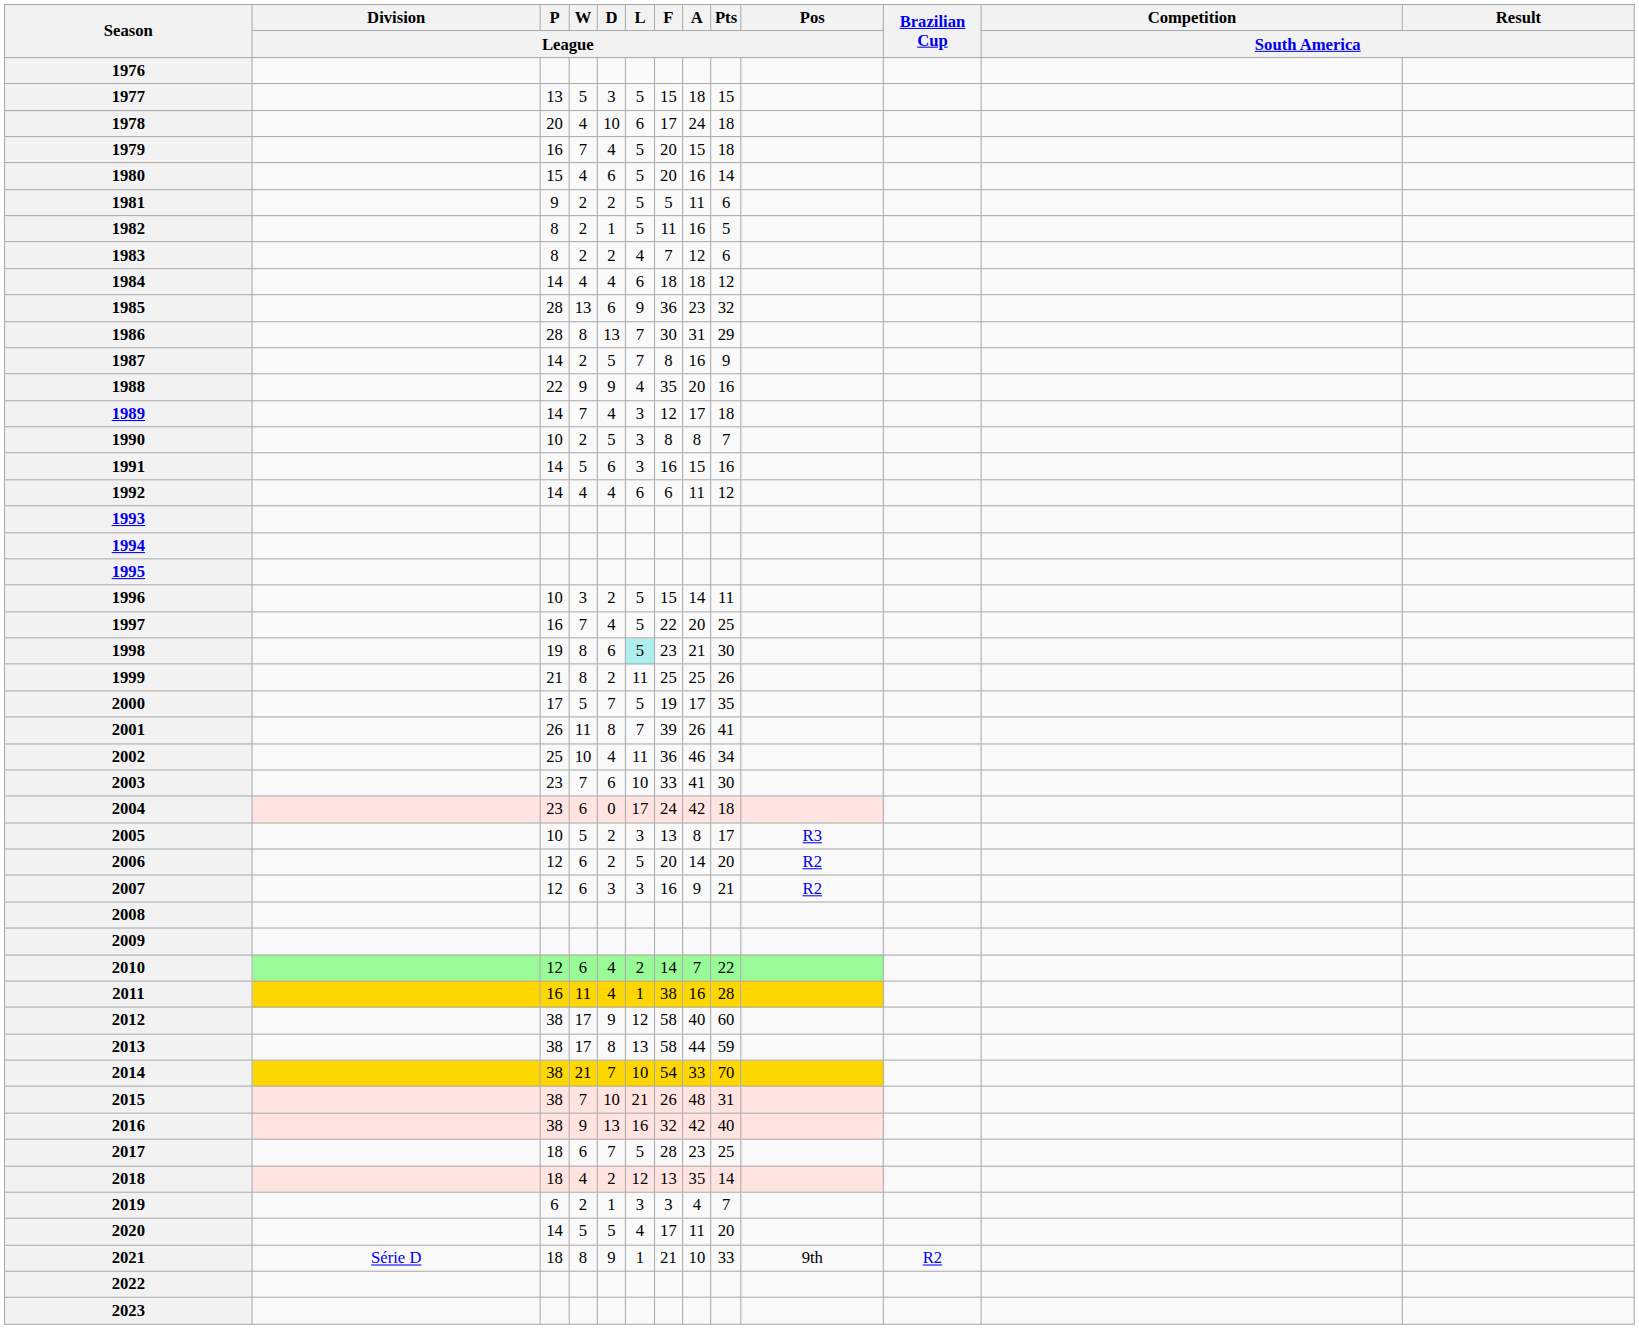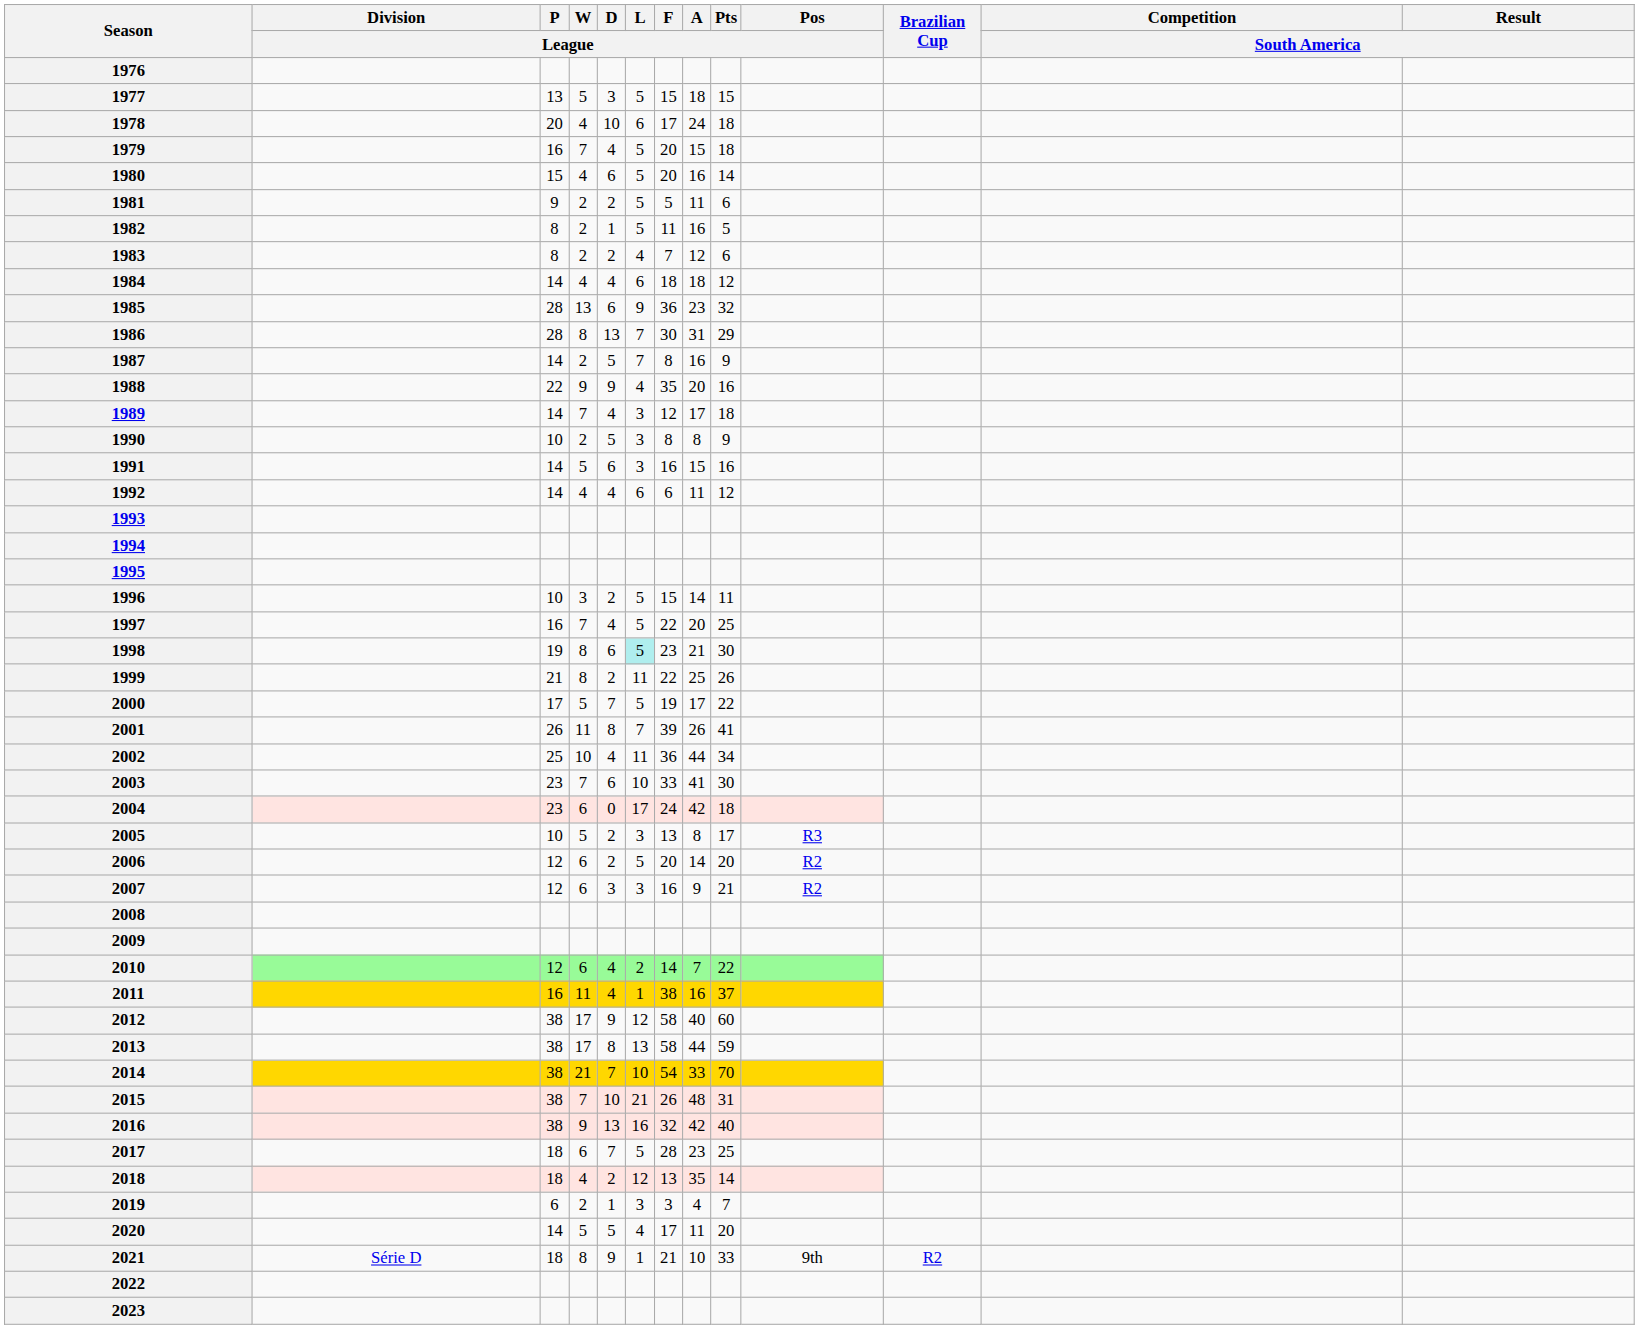 <table class="wikitable sortable" style="text-align: center">
 <tr>
 <th scope="col" rowspan="2" scope="col">Season</th>
 <th scope="col">Division</th>
 <th width="20" scope="col">P</th>
 <th width="20" scope="col">W</th>
 <th width="20" scope="col">D</th>
 <th width="20" scope="col">L</th>
 <th width="20" scope="col">F</th>
 <th width="20" scope="col">A</th>
 <th width="20" scope="col">Pts</th>
 <th scope="col">Pos</th>
 <th rowspan="2" width=6% scope="col" class="unsortable"><a href='#'>Brazilian Cup</a></th>
 <th scope="col">Competition</th>
 <th scope="col">Result</th>
 </tr>
 <tr class="unsortable">
 <th colspan="9" scope="col">League</th>
 <th colspan="2" scope="col"><a href='#'>South America</a></th>
 </tr>
 <tr>
 <th scope="row">1976</th>
 <td></td>
 <td></td>
 <td></td>
 <td></td>
 <td></td>
 <td></td>
 <td></td>
 <td></td>
 <td></td>
 <td></td>
 <td></td>
 <td></td>
 </tr>
 <tr>
 <th scope="row">1977</th>
 <td></td>
 <td>13</td>
 <td>5</td>
 <td>3</td>
 <td>5</td>
 <td>15</td>
 <td>18</td>
 <td>15</td>
 <td></td>
 <td></td>
 <td></td>
 <td></td>
 </tr>
 <tr>
 <th scope="row">1978</th>
 <td></td>
 <td>20</td>
 <td>4</td>
 <td>10</td>
 <td>6</td>
 <td>17</td>
 <td>24</td>
 <td>18</td>
 <td></td>
 <td></td>
 <td></td>
 <td></td>
 </tr>
 <tr>
 <th scope="row">1979</th>
 <td></td>
 <td>16</td>
 <td>7</td>
 <td>4</td>
 <td>5</td>
 <td>20</td>
 <td>15</td>
 <td>18</td>
 <td></td>
 <td></td>
 <td></td>
 <td></td>
 </tr>
 <tr>
 <th scope="row">1980</th>
 <td></td>
 <td>15</td>
 <td>4</td>
 <td>6</td>
 <td>5</td>
 <td>20</td>
 <td>16</td>
 <td>14</td>
 <td></td>
 <td></td>
 <td></td>
 <td></td>
 </tr>
 <tr>
 <th scope="row">1981</th>
 <td></td>
 <td>9</td>
 <td>2</td>
 <td>2</td>
 <td>5</td>
 <td>5</td>
 <td>11</td>
 <td>6</td>
 <td></td>
 <td></td>
 <td></td>
 <td></td>
 </tr>
 <tr>
 <th scope="row">1982</th>
 <td></td>
 <td>8</td>
 <td>2</td>
 <td>1</td>
 <td>5</td>
 <td>11</td>
 <td>16</td>
 <td>5</td>
 <td></td>
 <td></td>
 <td></td>
 <td></td>
 </tr>
 <tr>
 <th scope="row">1983</th>
 <td></td>
 <td>8</td>
 <td>2</td>
 <td>2</td>
 <td>4</td>
 <td>7</td>
 <td>12</td>
 <td>6</td>
 <td></td>
 <td></td>
 <td></td>
 <td></td>
 </tr>
 <tr>
 <th scope="row">1984</th>
 <td></td>
 <td>14</td>
 <td>4</td>
 <td>4</td>
 <td>6</td>
 <td>18</td>
 <td>18</td>
 <td>12</td>
 <td></td>
 <td></td>
 <td></td>
 <td></td>
 </tr>
 <tr>
 <th scope="row">1985</th>
 <td></td>
 <td>28</td>
 <td>13</td>
 <td>6</td>
 <td>9</td>
 <td>36</td>
 <td>23</td>
 <td>32</td>
 <td></td>
 <td></td>
 <td></td>
 <td></td>
 </tr>
 <tr>
 <th scope="row">1986</th>
 <td></td>
 <td>28</td>
 <td>8</td>
 <td>13</td>
 <td>7</td>
 <td>30</td>
 <td>31</td>
 <td>29</td>
 <td></td>
 <td></td>
 <td></td>
 <td></td>
 </tr>
 <tr>
 <th scope="row">1987</th>
 <td></td>
 <td>14</td>
 <td>2</td>
 <td>5</td>
 <td>7</td>
 <td>8</td>
 <td>16</td>
 <td>9</td>
 <td></td>
 <td></td>
 <td></td>
 <td></td>
 </tr>
 <tr>
 <th scope="row">1988</th>
 <td></td>
 <td>22</td>
 <td>9</td>
 <td>9</td>
 <td>4</td>
 <td>35</td>
 <td>20</td>
 <td>16</td>
 <td></td>
 <td></td>
 <td></td>
 <td></td>
 </tr>
 <tr>
 <th scope="row"><a href='#'>1989</a></th>
 <td></td>
 <td>14</td>
 <td>7</td>
 <td>4</td>
 <td>3</td>
 <td>12</td>
 <td>17</td>
 <td>18</td>
 <td></td>
 <td></td>
 <td></td>
 <td></td>
 </tr>
 <tr>
 <th scope="row">1990</th>
 <td></td>
 <td>10</td>
 <td>2</td>
 <td>5</td>
 <td>3</td>
 <td>8</td>
 <td>8</td>
-<td>7</td>
+<td>9</td>
 <td></td>
 <td align=centre></td>
 <td></td>
 <td></td>
 </tr>
 <tr>
 <th scope="row">1991</th>
 <td></td>
 <td>14</td>
 <td>5</td>
 <td>6</td>
 <td>3</td>
 <td>16</td>
 <td>15</td>
 <td>16</td>
 <td></td>
 <td></td>
 <td></td>
 <td></td>
 </tr>
 <tr>
 <th scope="row">1992</th>
 <td></td>
 <td>14</td>
 <td>4</td>
 <td>4</td>
 <td>6</td>
 <td>6</td>
 <td>11</td>
 <td>12</td>
 <td></td>
 <td></td>
 <td></td>
 <td></td>
 </tr>
 <tr>
 <th scope="row"><a href='#'>1993</a></th>
 <td></td>
 <td></td>
 <td></td>
 <td></td>
 <td></td>
 <td></td>
 <td></td>
 <td></td>
 <td></td>
 <td></td>
 <td></td>
 <td></td>
 </tr>
 <tr>
 <th scope="row"><a href='#'>1994</a></th>
 <td></td>
 <td></td>
 <td></td>
 <td></td>
 <td></td>
 <td></td>
 <td></td>
 <td></td>
 <td></td>
 <td></td>
 <td></td>
 <td></td>
 </tr>
 <tr>
 <th scope="row"><a href='#'>1995</a></th>
 <td></td>
 <td></td>
 <td></td>
 <td></td>
 <td></td>
 <td></td>
 <td></td>
 <td></td>
 <td></td>
 <td></td>
 <td></td>
 <td></td>
 </tr>
 <tr>
 <th scope="row">1996</th>
 <td></td>
 <td>10</td>
 <td>3</td>
 <td>2</td>
 <td>5</td>
 <td>15</td>
 <td>14</td>
 <td>11</td>
 <td></td>
 <td></td>
 <td></td>
 <td></td>
 </tr>
 <tr>
 <th scope="row">1997</th>
 <td></td>
 <td>16</td>
 <td>7</td>
 <td>4</td>
 <td>5</td>
 <td>22</td>
 <td>20</td>
 <td>25</td>
 <td></td>
 <td></td>
 <td></td>
 <td></td>
 </tr>
 <tr>
 <th scope="row">1998</th>
 <td></td>
 <td>19</td>
 <td>8</td>
 <td>6</td>
 <td style="background: paleturquoise;">5</td>
 <td>23</td>
 <td>21</td>
 <td>30</td>
 <td></td>
 <td></td>
 <td></td>
 <td></td>
 </tr>
 <tr>
 <th scope="row">1999</th>
 <td></td>
 <td>21</td>
 <td>8</td>
 <td>2</td>
 <td>11</td>
-<td>25</td>
+<td>22</td>
 <td>25</td>
 <td>26</td>
 <td></td>
 <td></td>
 <td></td>
 <td></td>
 </tr>
 <tr>
 <th scope="row">2000</th>
 <td></td>
 <td>17</td>
 <td>5</td>
 <td>7</td>
 <td>5</td>
 <td>19</td>
 <td>17</td>
-<td>35</td>
+<td>22</td>
 <td></td>
 <td></td>
 <td></td>
 <td></td>
 </tr>
 <tr>
 <th scope="row">2001</th>
 <td></td>
 <td>26</td>
 <td>11</td>
 <td>8</td>
 <td>7</td>
 <td>39</td>
 <td>26</td>
 <td>41</td>
 <td></td>
 <td align=centre></td>
 <td></td>
 <td></td>
 </tr>
 <tr>
 <th scope="row">2002</th>
 <td></td>
 <td>25</td>
 <td>10</td>
 <td>4</td>
 <td>11</td>
 <td>36</td>
-<td>46</td>
+<td>44</td>
 <td>34</td>
 <td></td>
 <td align=centre></td>
 <td></td>
 <td></td>
 </tr>
 <tr>
 <th scope="row">2003</th>
 <td></td>
 <td>23</td>
 <td>7</td>
 <td>6</td>
 <td>10</td>
 <td>33</td>
 <td>41</td>
 <td>30</td>
 <td></td>
 <td></td>
 <td></td>
 <td></td>
 </tr>
 <tr>
 <th scope="row">2004</th>
 <td bgcolor=MistyRose> </td>
 <td bgcolor=MistyRose>23</td>
 <td bgcolor=MistyRose>6</td>
 <td bgcolor=MistyRose>0</td>
 <td bgcolor=MistyRose>17</td>
 <td bgcolor=MistyRose>24</td>
 <td bgcolor=MistyRose>42</td>
 <td bgcolor=MistyRose>18</td>
 <td bgcolor=MistyRose></td>
 <td></td>
 <td></td>
 <td></td>
 </tr>
 <tr>
 <th scope="row">2005</th>
 <td></td>
 <td>10</td>
 <td>5</td>
 <td>2</td>
 <td>3</td>
 <td>13</td>
 <td>8</td>
 <td>17</td>
 <td> <a href='#'>R3</a></td>
 <td></td>
 <td></td>
 <td></td>
 </tr>
 <tr>
 <th scope="row">2006</th>
 <td></td>
 <td>12</td>
 <td>6</td>
 <td>2</td>
 <td>5</td>
 <td>20</td>
 <td>14</td>
 <td>20</td>
 <td> <a href='#'>R2</a></td>
 <td></td>
 <td></td>
 <td></td>
 </tr>
 <tr>
 <th scope="row">2007</th>
 <td></td>
 <td>12</td>
 <td>6</td>
 <td>3</td>
 <td>3</td>
 <td>16</td>
 <td>9</td>
 <td>21</td>
 <td> <a href='#'>R2</a></td>
 <td></td>
 <td></td>
 <td></td>
 </tr>
 <tr>
 <th scope="row">2008</th>
 <td></td>
 <td></td>
 <td></td>
 <td></td>
 <td></td>
 <td></td>
 <td></td>
 <td></td>
 <td></td>
 <td></td>
 <td></td>
 <td></td>
 </tr>
 <tr>
 <th scope="row">2009</th>
 <td></td>
 <td></td>
 <td></td>
 <td></td>
 <td></td>
 <td></td>
 <td></td>
 <td></td>
 <td></td>
 <td></td>
 <td></td>
 <td></td>
 </tr>
 <tr>
 <th scope="row">2010</th>
 <td bgcolor=#98FB98> </td>
 <td bgcolor=#98FB98>12</td>
 <td bgcolor=#98FB98>6</td>
 <td bgcolor=#98FB98>4</td>
 <td bgcolor=#98FB98>2</td>
 <td bgcolor=#98FB98>14</td>
 <td bgcolor=#98FB98>7</td>
 <td bgcolor=#98FB98>22</td>
 <td bgcolor=#98FB98></td>
 <td></td>
 <td></td>
 <td></td>
 </tr>
 <tr>
 <th scope="row">2011</th>
 <td bgcolor=gold> </td>
 <td bgcolor=gold>16</td>
 <td bgcolor=gold>11</td>
 <td bgcolor=gold>4</td>
 <td bgcolor=gold>1</td>
 <td bgcolor=gold>38</td>
 <td bgcolor=gold>16</td>
-<td bgcolor=gold>28</td>
+<td bgcolor=gold>37</td>
 <td bgcolor=gold><strong></strong></td>
 <td></td>
 <td></td>
 <td></td>
 </tr>
 <tr>
 <th scope="row">2012</th>
 <td></td>
 <td>38</td>
 <td>17</td>
 <td>9</td>
 <td>12</td>
 <td>58</td>
 <td>40</td>
 <td>60</td>
 <td></td>
 <td></td>
 <td></td>
 <td></td>
 </tr>
 <tr>
 <th scope="row">2013</th>
 <td></td>
 <td>38</td>
 <td>17</td>
 <td>8</td>
 <td>13</td>
 <td>58</td>
 <td>44</td>
 <td>59</td>
 <td></td>
 <td align=centre></td>
 <td></td>
 <td></td>
 </tr>
 <tr>
 <th scope="row">2014</th>
 <td bgcolor=gold> </td>
 <td bgcolor=gold>38</td>
 <td bgcolor=gold>21</td>
 <td bgcolor=gold>7</td>
 <td bgcolor=gold>10</td>
 <td bgcolor=gold>54</td>
 <td bgcolor=gold>33</td>
 <td bgcolor=gold>70</td>
 <td bgcolor=gold><strong></strong></td>
 <td align=centre></td>
 <td></td>
 <td></td>
 </tr>
 <tr>
 <th scope="row">2015</th>
 <td bgcolor=MistyRose> </td>
 <td bgcolor=MistyRose>38</td>
 <td bgcolor=MistyRose>7</td>
 <td bgcolor=MistyRose>10</td>
 <td bgcolor=MistyRose>21</td>
 <td bgcolor=MistyRose>26</td>
 <td bgcolor=MistyRose>48</td>
 <td bgcolor=MistyRose>31</td>
 <td bgcolor=MistyRose></td>
 <td align=centre></td>
 <td align=left></td>
 <td align=centre></td>
 </tr>
 <tr>
 <th scope="row">2016</th>
 <td bgcolor=MistyRose> </td>
 <td bgcolor=MistyRose>38</td>
 <td bgcolor=MistyRose>9</td>
 <td bgcolor=MistyRose>13</td>
 <td bgcolor=MistyRose>16</td>
 <td bgcolor=MistyRose>32</td>
 <td bgcolor=MistyRose>42</td>
 <td bgcolor=MistyRose>40</td>
 <td bgcolor=MistyRose></td>
 <td align=centre></td>
 <td></td>
 <td></td>
 </tr>
 <tr>
 <th scope="row">2017</th>
 <td></td>
 <td>18</td>
 <td>6</td>
 <td>7</td>
 <td>5</td>
 <td>28</td>
 <td>23</td>
 <td>25</td>
 <td></td>
 <td align=centre></td>
 <td></td>
 <td></td>
 </tr>
 <tr>
 <th scope="row">2018</th>
 <td bgcolor=MistyRose> </td>
 <td bgcolor=MistyRose>18</td>
 <td bgcolor=MistyRose>4</td>
 <td bgcolor=MistyRose>2</td>
 <td bgcolor=MistyRose>12</td>
 <td bgcolor=MistyRose>13</td>
 <td bgcolor=MistyRose>35</td>
 <td bgcolor=MistyRose>14</td>
 <td bgcolor=MistyRose></td>
 <td align=centre></td>
 <td></td>
 <td></td>
 </tr>
 <tr>
 <th scope="row">2019</th>
 <td></td>
 <td>6</td>
 <td>2</td>
 <td>1</td>
 <td>3</td>
 <td>3</td>
 <td>4</td>
 <td>7</td>
 <td></td>
 <td align=centre></td>
 <td></td>
 <td></td>
 </tr>
 <tr>
 <th scope="row">2020</th>
 <td></td>
 <td>14</td>
 <td>5</td>
 <td>5</td>
 <td>4</td>
 <td>17</td>
 <td>11</td>
 <td>20</td>
 <td></td>
 <td></td>
 <td></td>
 <td></td>
 </tr>
 <tr>
 <th>2021</th>
 <td><a href='#'>Série D</a></td>
 <td>18</td>
 <td>8</td>
 <td>9</td>
 <td>1</td>
 <td>21</td>
 <td>10</td>
 <td>33</td>
 <td>9th</td>
 <td><a href='#'>R2</a></td>
 <td></td>
 <td></td>
 </tr>
 <tr>
 <th>2022</th>
 <td></td>
 <td></td>
 <td></td>
 <td></td>
 <td></td>
 <td></td>
 <td></td>
 <td></td>
 <td></td>
 <td></td>
 <td></td>
 <td></td>
 </tr>
 <tr>
 <th>2023</th>
 <td></td>
 <td></td>
 <td></td>
 <td></td>
 <td></td>
 <td></td>
 <td></td>
 <td></td>
 <td></td>
 <td></td>
 <td></td>
 <td></td>
 </tr>
 </table>
